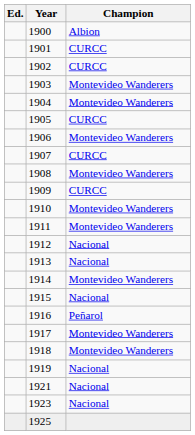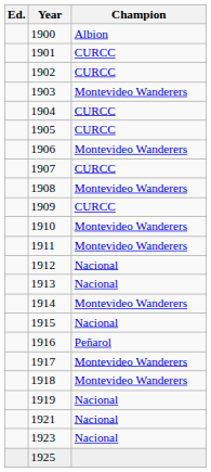 <table class="wikitable sortable" style="text-align:left">
 <tr>
 <th width=px>Ed.</th>
 <th width=50px>Year</th>
 <th width=170px>Champion</th>
 </tr>
 <tr>
 <td></td>
 <td>1900</td>
 <td><a href='#'>Albion</a></td>
 </tr>
 <tr>
 <td></td>
 <td>1901</td>
 <td><a href='#'>CURCC</a></td>
 </tr>
 <tr>
 <td></td>
 <td>1902</td>
 <td><a href='#'>CURCC</a></td>
 </tr>
 <tr>
 <td></td>
 <td>1903</td>
 <td><a href='#'>Montevideo Wanderers</a></td>
 </tr>
 <tr>
 <td></td>
 <td>1904</td>
-<td><a href='#'>Montevideo Wanderers</a></td>
+<td><a href='#'>CURCC</a></td>
 </tr>
 <tr>
 <td></td>
 <td>1905</td>
 <td><a href='#'>CURCC</a></td>
 </tr>
 <tr>
 <td></td>
 <td>1906</td>
 <td><a href='#'>Montevideo Wanderers</a></td>
 </tr>
 <tr>
 <td></td>
 <td>1907</td>
 <td><a href='#'>CURCC</a></td>
 </tr>
 <tr>
 <td></td>
 <td>1908</td>
 <td><a href='#'>Montevideo Wanderers</a></td>
 </tr>
 <tr>
 <td></td>
 <td>1909</td>
 <td><a href='#'>CURCC</a></td>
 </tr>
 <tr>
 <td></td>
 <td>1910</td>
 <td><a href='#'>Montevideo Wanderers</a></td>
 </tr>
 <tr>
 <td></td>
 <td>1911</td>
 <td><a href='#'>Montevideo Wanderers</a></td>
 </tr>
 <tr>
 <td></td>
 <td>1912</td>
 <td><a href='#'>Nacional</a></td>
 </tr>
 <tr>
 <td></td>
 <td>1913</td>
 <td><a href='#'>Nacional</a></td>
 </tr>
 <tr>
 <td></td>
 <td>1914</td>
 <td><a href='#'>Montevideo Wanderers</a></td>
 </tr>
 <tr>
 <td></td>
 <td>1915</td>
 <td><a href='#'>Nacional</a></td>
 </tr>
 <tr>
 <td></td>
 <td>1916</td>
 <td><a href='#'>Peñarol</a></td>
 </tr>
 <tr>
 <td></td>
 <td>1917</td>
 <td><a href='#'>Montevideo Wanderers</a></td>
 </tr>
 <tr>
 <td></td>
 <td>1918</td>
 <td><a href='#'>Montevideo Wanderers</a></td>
 </tr>
 <tr>
 <td></td>
 <td>1919</td>
 <td><a href='#'>Nacional</a></td>
 </tr>
 <tr>
 <td></td>
 <td>1921</td>
 <td><a href='#'>Nacional</a></td>
 </tr>
 <tr>
 <td></td>
 <td>1923</td>
 <td><a href='#'>Nacional</a></td>
 </tr>
 <tr bgcolor=#efefef>
 <td></td>
 <td>1925</td>
 <td colspan="1"><em></em></td>
 </tr>
 </table>
